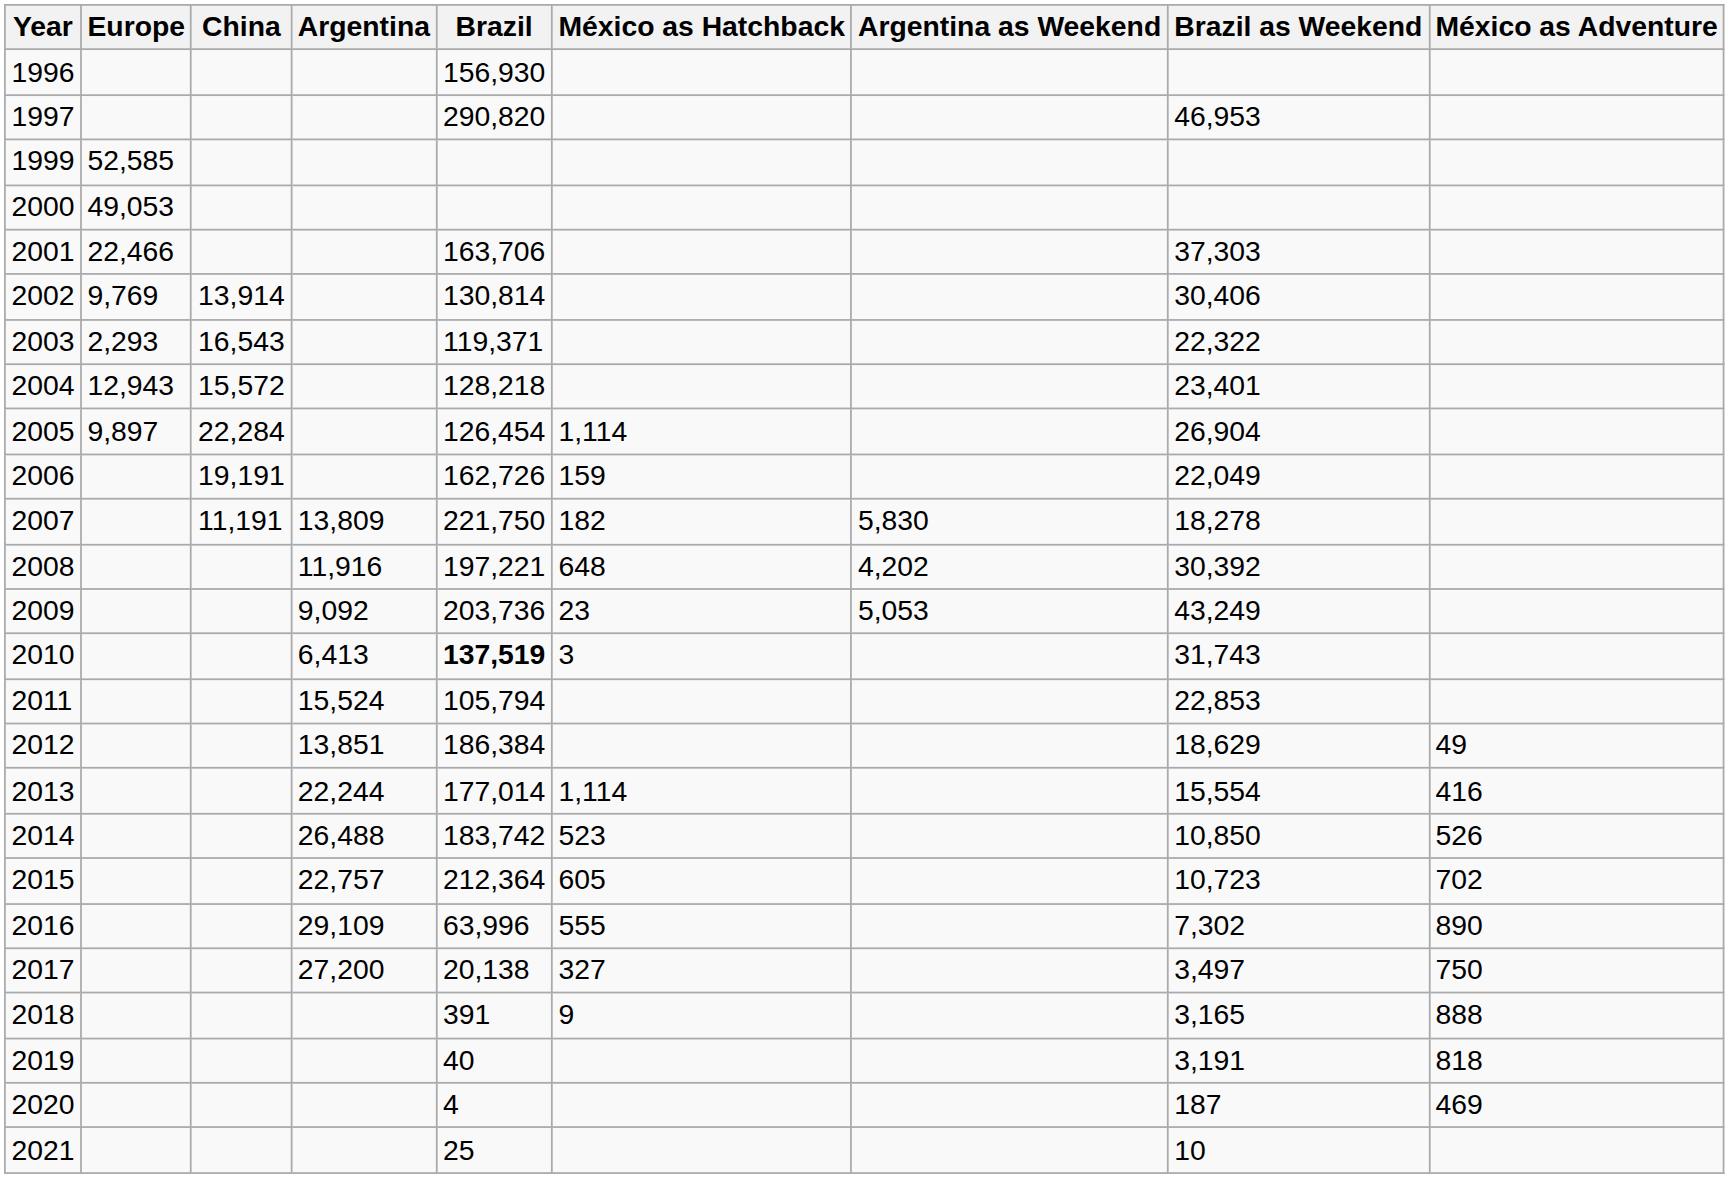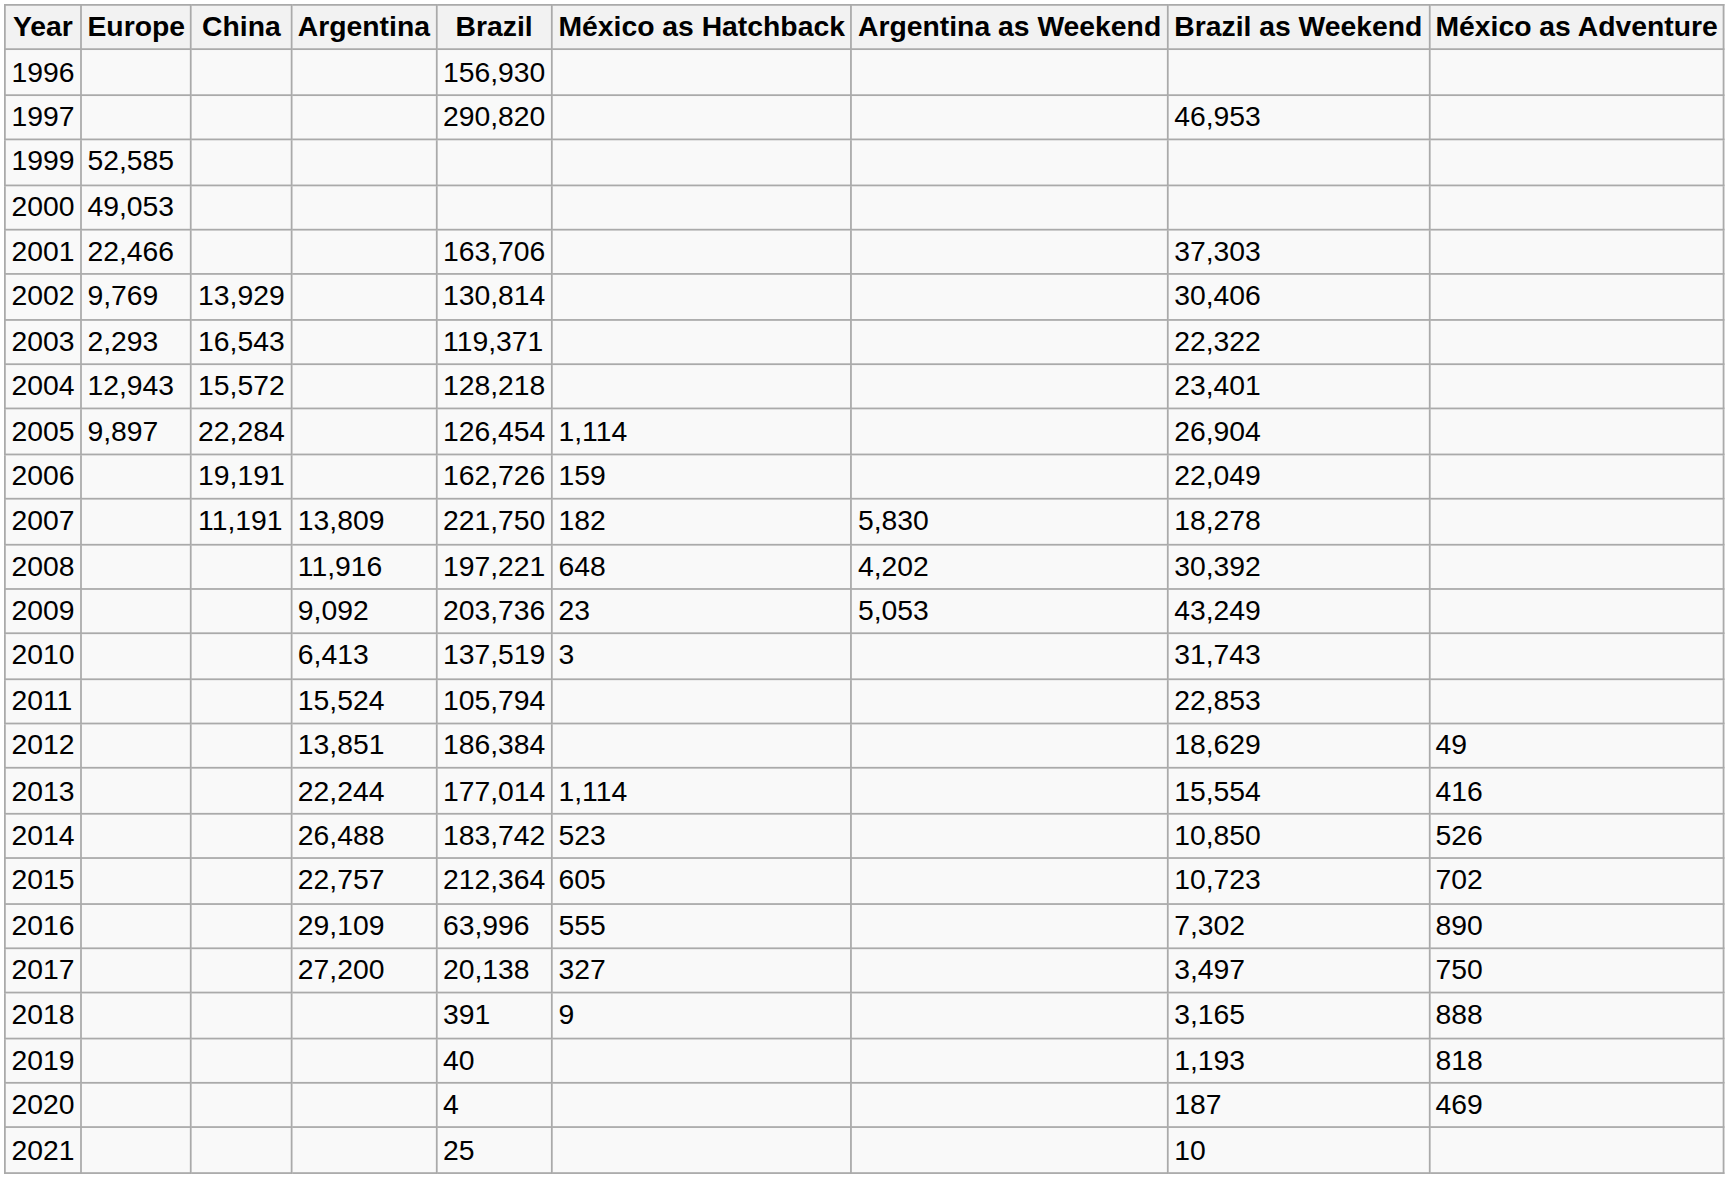 <table class="wikitable">
 <tr>
 <th>Year</th>
 <th>Europe</th>
 <th>China</th>
 <th>Argentina</th>
 <th>Brazil</th>
 <th>México as Hatchback</th>
 <th>Argentina as Weekend</th>
 <th>Brazil as Weekend</th>
 <th>México as Adventure</th>
 </tr>
 <tr>
 <td>1996</td>
 <td></td>
 <td></td>
 <td></td>
 <td>156,930</td>
 <td></td>
 <td></td>
 <td></td>
 <td></td>
 </tr>
 <tr>
 <td>1997</td>
 <td></td>
 <td></td>
 <td></td>
 <td>290,820</td>
 <td></td>
 <td></td>
 <td>46,953</td>
 <td></td>
 </tr>
 <tr>
 <td>1999</td>
 <td>52,585</td>
 <td></td>
 <td></td>
 <td></td>
 <td></td>
 <td></td>
 <td></td>
 <td></td>
 </tr>
 <tr>
 <td>2000</td>
 <td>49,053</td>
 <td></td>
 <td></td>
 <td></td>
 <td></td>
 <td></td>
 <td></td>
 <td></td>
 </tr>
 <tr>
 <td>2001</td>
 <td>22,466</td>
 <td></td>
 <td></td>
 <td>163,706</td>
 <td></td>
 <td></td>
 <td>37,303</td>
 <td></td>
 </tr>
 <tr>
 <td>2002</td>
 <td>9,769</td>
-<td>13,914</td>
+<td>13,929</td>
 <td></td>
 <td>130,814</td>
 <td></td>
 <td></td>
 <td>30,406</td>
 <td></td>
 </tr>
 <tr>
 <td>2003</td>
 <td>2,293</td>
 <td>16,543</td>
 <td></td>
 <td>119,371</td>
 <td></td>
 <td></td>
 <td>22,322</td>
 <td></td>
 </tr>
 <tr>
 <td>2004</td>
 <td>12,943</td>
 <td>15,572</td>
 <td></td>
 <td>128,218</td>
 <td></td>
 <td></td>
 <td>23,401</td>
 <td></td>
 </tr>
 <tr>
 <td>2005</td>
 <td>9,897</td>
 <td>22,284</td>
 <td></td>
 <td>126,454</td>
 <td>1,114</td>
 <td></td>
 <td>26,904</td>
 <td></td>
 </tr>
 <tr>
 <td>2006</td>
 <td></td>
 <td>19,191</td>
 <td></td>
 <td>162,726</td>
 <td>159</td>
 <td></td>
 <td>22,049</td>
 <td></td>
 </tr>
 <tr>
 <td>2007</td>
 <td></td>
 <td>11,191</td>
 <td>13,809</td>
 <td>221,750</td>
 <td>182</td>
 <td>5,830</td>
 <td>18,278</td>
 <td></td>
 </tr>
 <tr>
 <td>2008</td>
 <td></td>
 <td></td>
 <td>11,916</td>
 <td>197,221</td>
 <td>648</td>
 <td>4,202</td>
 <td>30,392</td>
 <td></td>
 </tr>
 <tr>
 <td>2009</td>
 <td></td>
 <td></td>
 <td>9,092</td>
 <td>203,736</td>
 <td>23</td>
 <td>5,053</td>
 <td>43,249</td>
 <td></td>
 </tr>
 <tr>
 <td>2010</td>
 <td></td>
 <td></td>
 <td>6,413</td>
-<td><strong>137,519</strong></td>
+<td>137,519</td>
 <td>3</td>
 <td></td>
 <td>31,743</td>
 <td></td>
 </tr>
 <tr>
 <td>2011</td>
 <td></td>
 <td></td>
 <td>15,524</td>
 <td>105,794</td>
 <td></td>
 <td></td>
 <td>22,853</td>
 <td></td>
 </tr>
 <tr>
 <td>2012</td>
 <td></td>
 <td></td>
 <td>13,851</td>
 <td>186,384</td>
 <td></td>
 <td></td>
 <td>18,629</td>
 <td>49</td>
 </tr>
 <tr>
 <td>2013</td>
 <td></td>
 <td></td>
 <td>22,244</td>
 <td>177,014</td>
 <td>1,114</td>
 <td></td>
 <td>15,554</td>
 <td>416</td>
 </tr>
 <tr>
 <td>2014</td>
 <td></td>
 <td></td>
 <td>26,488</td>
 <td>183,742</td>
 <td>523</td>
 <td></td>
 <td>10,850</td>
 <td>526</td>
 </tr>
 <tr>
 <td>2015</td>
 <td></td>
 <td></td>
 <td>22,757</td>
 <td>212,364</td>
 <td>605</td>
 <td></td>
 <td>10,723</td>
 <td>702</td>
 </tr>
 <tr>
 <td>2016</td>
 <td></td>
 <td></td>
 <td>29,109</td>
 <td>63,996</td>
 <td>555</td>
 <td></td>
 <td>7,302</td>
 <td>890</td>
 </tr>
 <tr>
 <td>2017</td>
 <td></td>
 <td></td>
 <td>27,200</td>
 <td>20,138</td>
 <td>327</td>
 <td></td>
 <td>3,497</td>
 <td>750</td>
 </tr>
 <tr>
 <td>2018</td>
 <td></td>
 <td></td>
 <td></td>
 <td>391</td>
 <td>9</td>
 <td></td>
 <td>3,165</td>
 <td>888</td>
 </tr>
 <tr>
 <td>2019</td>
 <td></td>
 <td></td>
 <td></td>
 <td>40</td>
 <td></td>
 <td></td>
-<td>3,191</td>
+<td>1,193</td>
 <td>818</td>
 </tr>
 <tr>
 <td>2020</td>
 <td></td>
 <td></td>
 <td></td>
 <td>4</td>
 <td></td>
 <td></td>
 <td>187</td>
 <td>469</td>
 </tr>
 <tr>
 <td>2021</td>
 <td></td>
 <td></td>
 <td></td>
 <td>25</td>
 <td></td>
 <td></td>
 <td>10</td>
 <td></td>
 </tr>
 </table>
